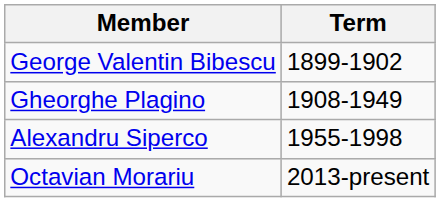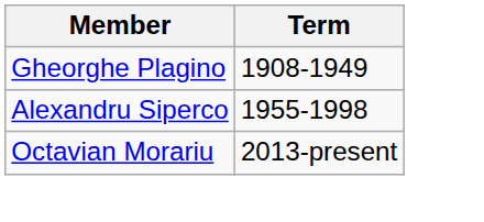 <table class="wikitable">
 <tr>
 <th>Member</th>
 <th>Term</th>
-</tr>
-<tr>
-<td><a href='#'>George Valentin Bibescu</a></td>
-<td>1899-1902</td>
 </tr>
 <tr>
 <td><a href='#'>Gheorghe Plagino</a></td>
 <td>1908-1949</td>
 </tr>
 <tr>
 <td><a href='#'>Alexandru Siperco</a></td>
 <td>1955-1998</td>
 </tr>
 <tr>
 <td><a href='#'>Octavian Morariu</a></td>
 <td>2013-present</td>
 </tr>
 </table>
